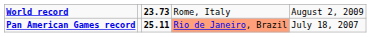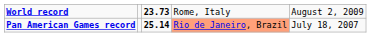 <table class="wikitable">
 <tr>
 <td><strong><a href='#'>World record</a></strong></td>
 <td></td>
 <td><strong>23.73</strong></td>
 <td>Rome, Italy</td>
 <td>August 2, 2009</td>
 </tr>
 <tr>
 <td><strong><a href='#'>Pan American Games record</a></strong></td>
 <td></td>
-<td><strong>25.11</strong></td>
+<td><strong>25.14</strong></td>
 <td style="background: lightsalmon;"><a href='#'>Rio de Janeiro</a>, Brazil</td>
 <td>July 18, 2007</td>
 </tr>
 </table>
